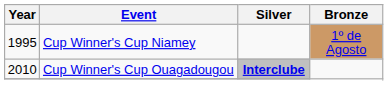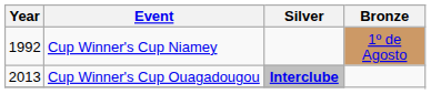 <table class="wikitable" style="text-align:center; font-size:70%;">
 <tr>
 <th>Year</th>
 <th width="165"><a href='#'>Event</a></th>
 <th width="57">Silver</th>
 <th width="57">Bronze</th>
 </tr>
 <tr>
-<td>1995</td>
+<td>1992</td>
 <td align=left><a href='#'>Cup Winner's Cup Niamey</a></td>
 <td></td>
 <td style="background:#cc9966;"><a href='#'>1º de Agosto</a></td>
 </tr>
 <tr>
-<td>2010</td>
+<td>2013</td>
 <td align=left><a href='#'>Cup Winner's Cup Ouagadougou</a></td>
 <td style="background:silver;"><strong><a href='#'>Interclube</a></strong></td>
 </tr>
 <tr>
 </tr>
 </table>
